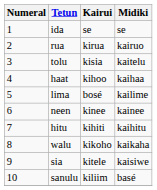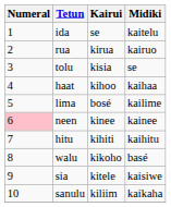 <table class="wikitable">
 <tr>
 <th>Numeral</th>
 <th><a href='#'>Tetun</a></th>
 <th>Kairui</th>
 <th>Midiki</th>
 </tr>
 <tr>
 <td>1</td>
 <td>ida</td>
 <td>se</td>
-<td>se</td>
+<td>kaitelu</td>
 </tr>
 <tr>
 <td>2</td>
 <td>rua</td>
 <td>kirua</td>
 <td>kairuo</td>
 </tr>
 <tr>
 <td>3</td>
 <td>tolu</td>
 <td>kisia</td>
-<td>kaitelu</td>
+<td>se</td>
 </tr>
 <tr>
 <td>4</td>
 <td>haat</td>
 <td>kihoo</td>
 <td>kaihaa</td>
 </tr>
 <tr>
 <td>5</td>
 <td>lima</td>
 <td>bosé</td>
 <td>kailime</td>
 </tr>
 <tr>
-<td>6</td>
+<td style="background: pink;">6</td>
 <td>neen</td>
 <td>kinee</td>
 <td>kainee</td>
 </tr>
 <tr>
 <td>7</td>
 <td>hitu</td>
 <td>kihiti</td>
 <td>kaihitu</td>
 </tr>
 <tr>
 <td>8</td>
 <td>walu</td>
 <td>kikoho</td>
-<td>kaikaha</td>
+<td>basé</td>
 </tr>
 <tr>
 <td>9</td>
 <td>sia</td>
 <td>kitele</td>
 <td>kaisiwe</td>
 </tr>
 <tr>
 <td>10</td>
 <td>sanulu</td>
 <td>kiliim</td>
-<td>basé</td>
+<td>kaikaha</td>
 </tr>
 <tr>
 </tr>
 </table>
